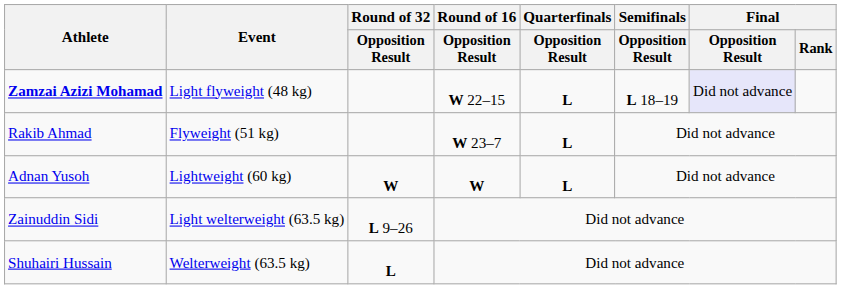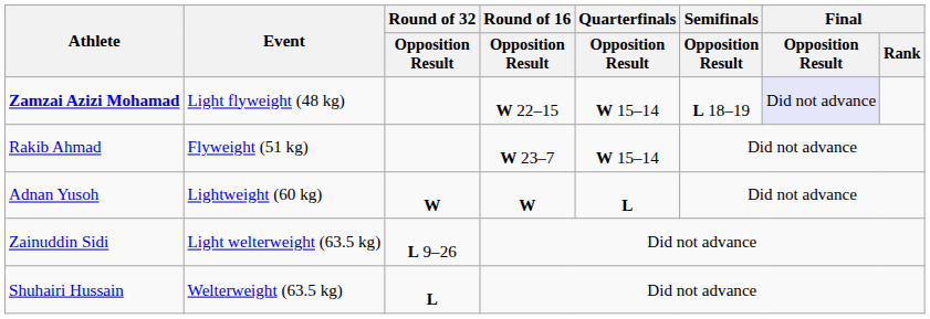 <table class="wikitable" style="font-size:90%;">
 <tr>
 <th rowspan=2>Athlete</th>
 <th rowspan=2>Event</th>
 <th>Round of 32</th>
 <th>Round of 16</th>
 <th>Quarterfinals</th>
 <th>Semifinals</th>
 <th colspan=2>Final</th>
 </tr>
 <tr style="font-size:95%">
 <th>Opposition<br>Result</th>
 <th>Opposition<br>Result</th>
 <th>Opposition<br>Result</th>
 <th>Opposition<br>Result</th>
 <th>Opposition<br>Result</th>
 <th>Rank</th>
 </tr>
 <tr align=center>
 <td align=left><strong><a href='#'>Zamzai Azizi Mohamad</a></strong></td>
 <td align=left><a href='#'>Light flyweight</a> (48 kg)</td>
 <td></td>
 <td><br><strong>W</strong> 22–15</td>
-<td><br><strong>L</strong> </td>
+<td><br><strong>W</strong> 15–14</td>
 <td><br><strong>L</strong> 18–19</td>
 <td style="background: lavender;">Did not advance</td>
 <td></td>
 </tr>
 <tr align=center>
 <td align=left><a href='#'>Rakib Ahmad</a></td>
 <td align=left><a href='#'>Flyweight</a> (51 kg)</td>
 <td></td>
 <td><br><strong>W</strong> 23–7</td>
-<td><br><strong>L</strong> </td>
+<td><br><strong>W</strong> 15–14</td>
 <td colspan=3>Did not advance</td>
 </tr>
 <tr align=center>
 <td align=left><a href='#'>Adnan Yusoh</a></td>
 <td align=left><a href='#'>Lightweight</a> (60 kg)</td>
 <td><br><strong>W</strong> </td>
 <td><br><strong>W</strong> </td>
 <td><br><strong>L</strong> </td>
 <td colspan=3>Did not advance</td>
 </tr>
 <tr align=center>
 <td align=left><a href='#'>Zainuddin Sidi</a></td>
 <td align=left><a href='#'>Light welterweight</a> (63.5 kg)</td>
 <td><br><strong>L</strong> 9–26</td>
 <td colspan=5>Did not advance</td>
 </tr>
 <tr align=center>
 <td align=left><a href='#'>Shuhairi Hussain</a></td>
 <td align=left><a href='#'>Welterweight</a> (63.5 kg)</td>
 <td><br><strong>L</strong> </td>
 <td colspan=5>Did not advance</td>
 </tr>
 </table>
